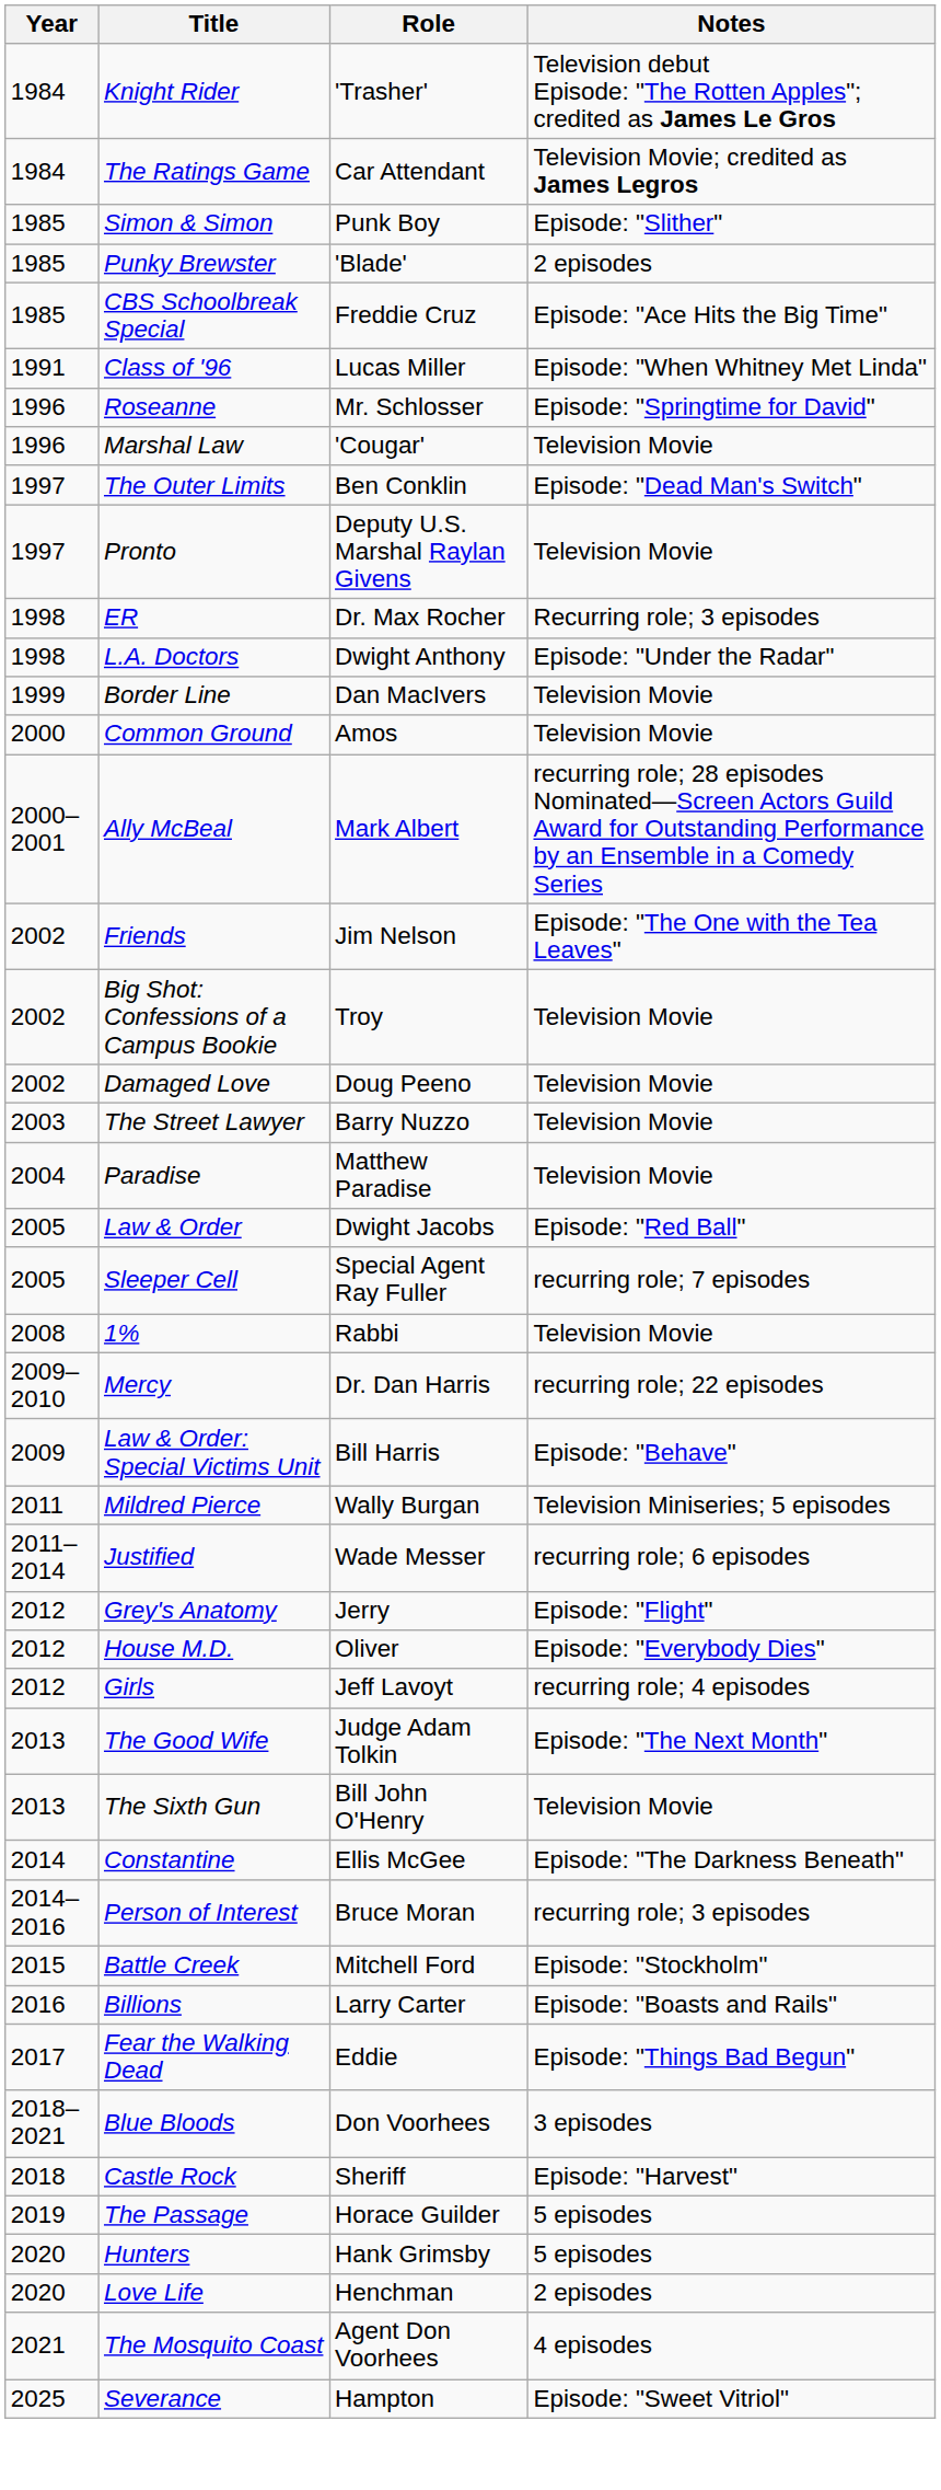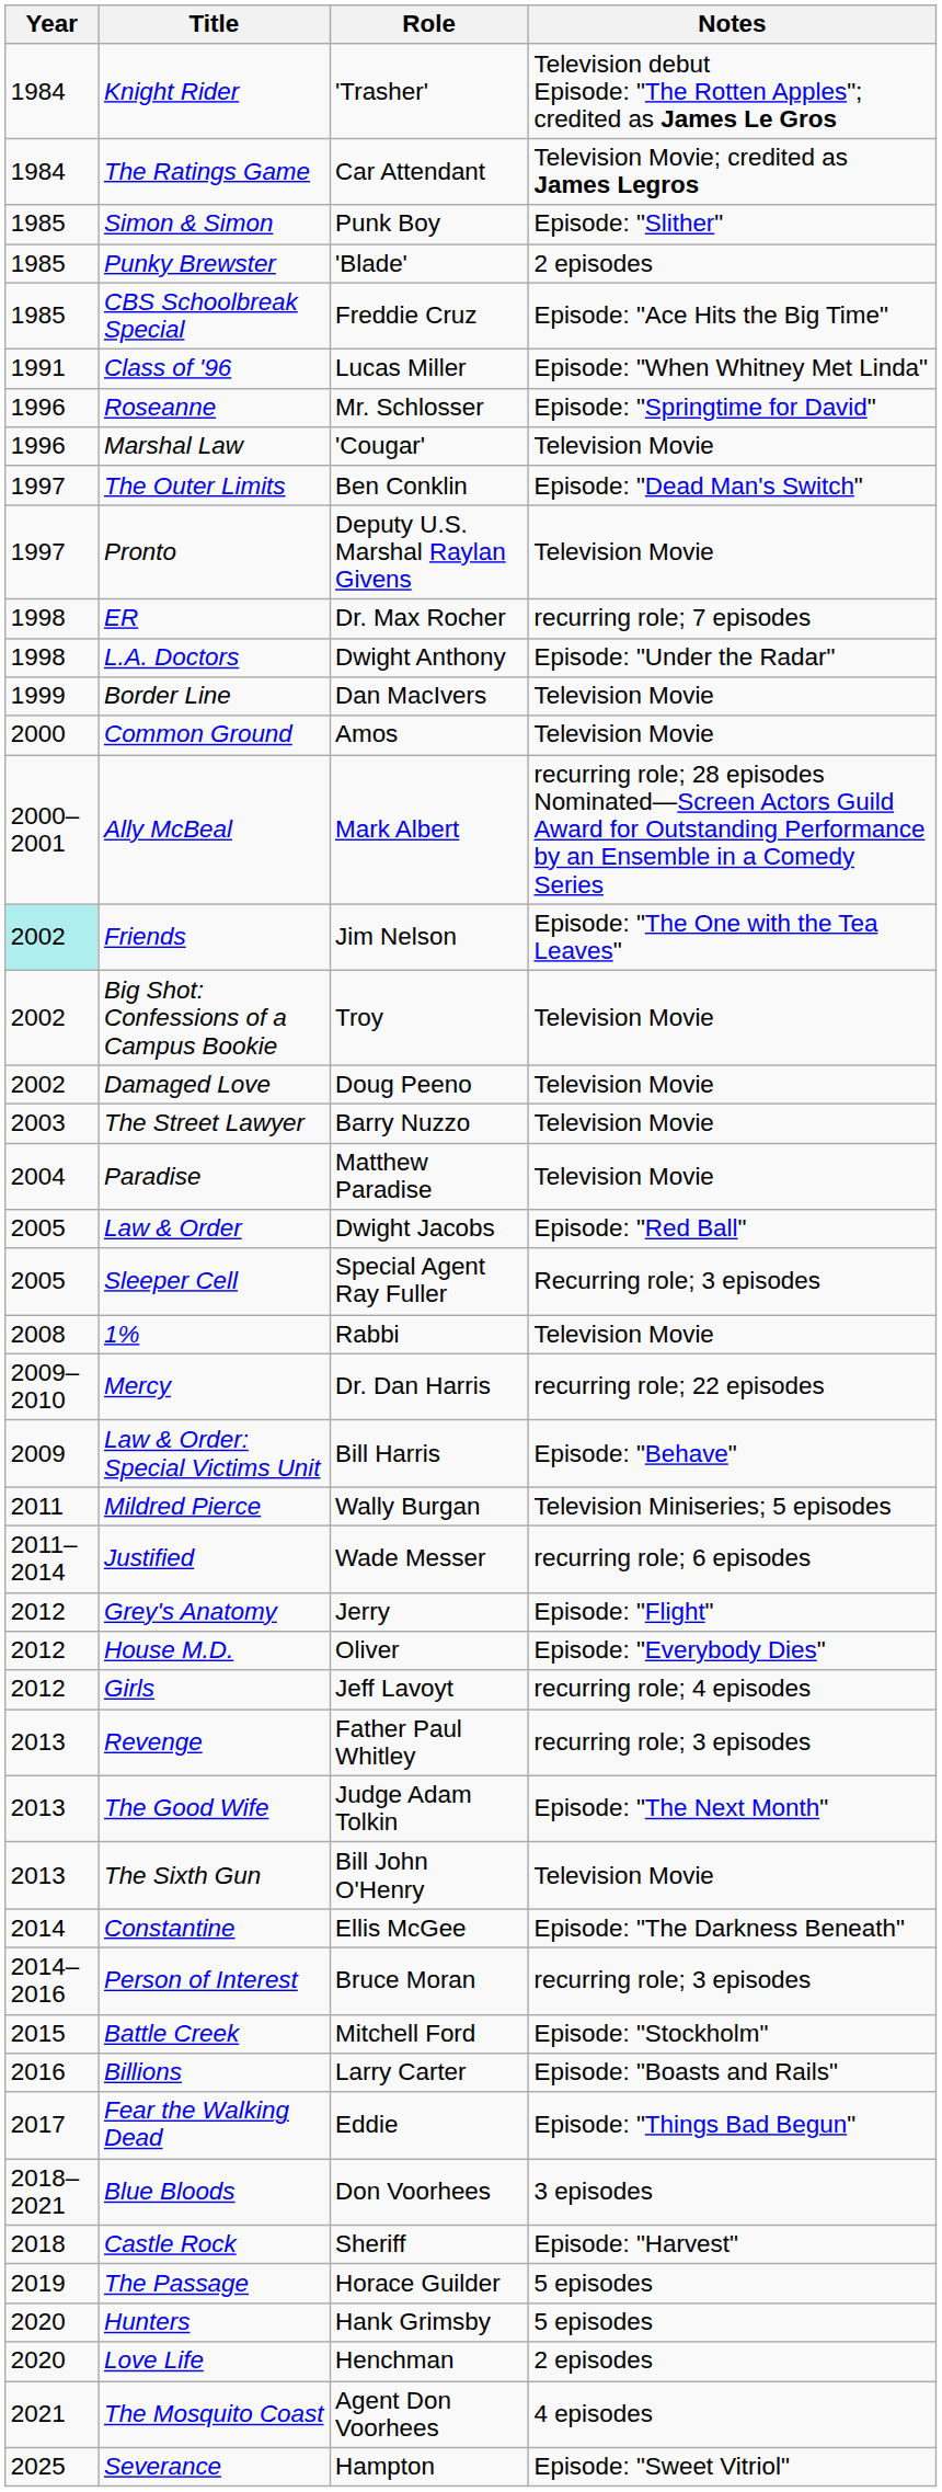 <table class="wikitable">
 <tr>
 <th>Year</th>
 <th>Title</th>
 <th>Role</th>
 <th>Notes</th>
 </tr>
 <tr>
 <td>1984</td>
 <td><em><a href='#'>Knight Rider</a></em></td>
 <td>'Trasher'</td>
 <td>Television debut<br>Episode: "<a href='#'>The Rotten Apples</a>"; credited as <strong>James Le Gros</strong></td>
 </tr>
 <tr>
 <td>1984</td>
 <td><em><a href='#'>The Ratings Game</a></em></td>
 <td>Car Attendant</td>
 <td>Television Movie; credited as <strong>James Legros</strong></td>
 </tr>
 <tr>
 <td>1985</td>
 <td><em><a href='#'>Simon & Simon</a></em></td>
 <td>Punk Boy</td>
 <td>Episode: "<a href='#'>Slither</a>"</td>
 </tr>
 <tr>
 <td>1985</td>
 <td><em><a href='#'>Punky Brewster</a></em></td>
 <td>'Blade'</td>
 <td>2 episodes</td>
 </tr>
 <tr>
 <td>1985</td>
 <td><em><a href='#'>CBS Schoolbreak Special</a></em></td>
 <td>Freddie Cruz</td>
 <td>Episode: "Ace Hits the Big Time"</td>
 </tr>
 <tr>
 <td>1991</td>
 <td><em><a href='#'>Class of '96</a></em></td>
 <td>Lucas Miller</td>
 <td>Episode: "When Whitney Met Linda"</td>
 </tr>
 <tr>
 <td>1996</td>
 <td><em><a href='#'>Roseanne</a></em></td>
 <td>Mr. Schlosser</td>
 <td>Episode: "<a href='#'>Springtime for David</a>"</td>
 </tr>
 <tr>
 <td>1996</td>
 <td><em>Marshal Law</em></td>
 <td>'Cougar'</td>
 <td>Television Movie</td>
 </tr>
 <tr>
 <td>1997</td>
 <td><em><a href='#'>The Outer Limits</a></em></td>
 <td>Ben Conklin</td>
 <td>Episode: "<a href='#'>Dead Man's Switch</a>"</td>
 </tr>
 <tr>
 <td>1997</td>
 <td><em>Pronto</em></td>
 <td>Deputy U.S. Marshal <a href='#'>Raylan Givens</a></td>
 <td>Television Movie</td>
 </tr>
 <tr>
 <td>1998</td>
 <td><em><a href='#'>ER</a></em></td>
 <td>Dr. Max Rocher</td>
-<td>Recurring role; 3 episodes</td>
+<td>recurring role; 7 episodes</td>
 </tr>
 <tr>
 <td>1998</td>
 <td><em><a href='#'>L.A. Doctors</a></em></td>
 <td>Dwight Anthony</td>
 <td>Episode: "Under the Radar"</td>
 </tr>
 <tr>
 <td>1999</td>
 <td><em>Border Line</em></td>
 <td>Dan MacIvers</td>
 <td>Television Movie</td>
 </tr>
 <tr>
 <td>2000</td>
 <td><em><a href='#'>Common Ground</a></em></td>
 <td>Amos</td>
 <td>Television Movie</td>
 </tr>
 <tr>
 <td>2000–2001</td>
 <td><em><a href='#'>Ally McBeal</a></em></td>
 <td><a href='#'>Mark Albert</a></td>
 <td>recurring role; 28 episodes<br>Nominated—<a href='#'>Screen Actors Guild Award for Outstanding Performance by an Ensemble in a Comedy Series</a></td>
 </tr>
 <tr>
-<td>2002</td>
+<td style="background: paleturquoise;">2002</td>
 <td><em><a href='#'>Friends</a></em></td>
 <td>Jim Nelson</td>
 <td>Episode: "<a href='#'>The One with the Tea Leaves</a>"</td>
 </tr>
 <tr>
 <td>2002</td>
 <td><em>Big Shot: Confessions of a Campus Bookie</em></td>
 <td>Troy</td>
 <td>Television Movie</td>
 </tr>
 <tr>
 <td>2002</td>
 <td><em>Damaged Love</em></td>
 <td>Doug Peeno</td>
 <td>Television Movie</td>
 </tr>
 <tr>
 <td>2003</td>
 <td><em>The Street Lawyer</em></td>
 <td>Barry Nuzzo</td>
 <td>Television Movie</td>
 </tr>
 <tr>
 <td>2004</td>
 <td><em>Paradise</em></td>
 <td>Matthew Paradise</td>
 <td>Television Movie</td>
 </tr>
 <tr>
 <td>2005</td>
 <td><em><a href='#'>Law & Order</a></em></td>
 <td>Dwight Jacobs</td>
 <td>Episode: "<a href='#'>Red Ball</a>"</td>
 </tr>
 <tr>
 <td>2005</td>
 <td><em><a href='#'>Sleeper Cell</a></em></td>
 <td>Special Agent Ray Fuller</td>
-<td>recurring role; 7 episodes</td>
+<td>Recurring role; 3 episodes</td>
 </tr>
 <tr>
 <td>2008</td>
 <td><em><a href='#'>1%</a></em></td>
 <td>Rabbi</td>
 <td>Television Movie</td>
 </tr>
 <tr>
 <td>2009–2010</td>
 <td><em><a href='#'>Mercy</a></em></td>
 <td>Dr. Dan Harris</td>
 <td>recurring role; 22 episodes</td>
 </tr>
 <tr>
 <td>2009</td>
 <td><em><a href='#'>Law & Order: Special Victims Unit</a></em></td>
 <td>Bill Harris</td>
 <td>Episode: "<a href='#'>Behave</a>"</td>
 </tr>
 <tr>
 <td>2011</td>
 <td><em><a href='#'>Mildred Pierce</a></em></td>
 <td>Wally Burgan</td>
 <td>Television Miniseries; 5 episodes</td>
 </tr>
 <tr>
 <td>2011–2014</td>
 <td><em><a href='#'>Justified</a></em></td>
 <td>Wade Messer</td>
 <td>recurring role; 6 episodes</td>
 </tr>
 <tr>
 <td>2012</td>
 <td><em><a href='#'>Grey's Anatomy</a></em></td>
 <td>Jerry</td>
 <td>Episode: "<a href='#'>Flight</a>"</td>
 </tr>
 <tr>
 <td>2012</td>
 <td><em><a href='#'>House M.D.</a></em></td>
 <td>Oliver</td>
 <td>Episode: "<a href='#'>Everybody Dies</a>"</td>
 </tr>
 <tr>
 <td>2012</td>
 <td><em><a href='#'>Girls</a></em></td>
 <td>Jeff Lavoyt</td>
 <td>recurring role; 4 episodes</td>
+</tr>
+<tr>
+<td>2013</td>
+<td><em><a href='#'>Revenge</a></em></td>
+<td>Father Paul Whitley</td>
+<td>recurring role; 3 episodes</td>
 </tr>
 <tr>
 <td>2013</td>
 <td><em><a href='#'>The Good Wife</a></em></td>
 <td>Judge Adam Tolkin</td>
 <td>Episode: "<a href='#'>The Next Month</a>"</td>
 </tr>
 <tr>
 <td>2013</td>
 <td><em>The Sixth Gun</em></td>
 <td>Bill John O'Henry</td>
 <td>Television Movie</td>
 </tr>
 <tr>
 <td>2014</td>
 <td><em><a href='#'>Constantine</a></em></td>
 <td>Ellis McGee</td>
 <td>Episode: "The Darkness Beneath"</td>
 </tr>
 <tr>
 <td>2014–2016</td>
 <td><em><a href='#'>Person of Interest</a></em></td>
 <td>Bruce Moran</td>
 <td>recurring role; 3 episodes</td>
 </tr>
 <tr>
 <td>2015</td>
 <td><em><a href='#'>Battle Creek</a></em></td>
 <td>Mitchell Ford</td>
 <td>Episode: "Stockholm"</td>
 </tr>
 <tr>
 <td>2016</td>
 <td><em><a href='#'>Billions</a></em></td>
 <td>Larry Carter</td>
 <td>Episode: "Boasts and Rails"</td>
 </tr>
 <tr>
 <td>2017</td>
 <td><em><a href='#'>Fear the Walking Dead</a></em></td>
 <td>Eddie</td>
 <td>Episode: "<a href='#'>Things Bad Begun</a>"</td>
 </tr>
 <tr>
 <td>2018–2021</td>
 <td><em><a href='#'>Blue Bloods</a></em></td>
 <td>Don Voorhees</td>
 <td>3 episodes</td>
 </tr>
 <tr>
 <td>2018</td>
 <td><em><a href='#'>Castle Rock</a></em></td>
 <td>Sheriff</td>
 <td>Episode: "Harvest"</td>
 </tr>
 <tr>
 <td>2019</td>
 <td><em><a href='#'>The Passage</a></em></td>
 <td>Horace Guilder</td>
 <td>5 episodes</td>
 </tr>
 <tr>
 <td>2020</td>
 <td><em><a href='#'>Hunters</a></em></td>
 <td>Hank Grimsby</td>
 <td>5 episodes</td>
 </tr>
 <tr>
 <td>2020</td>
 <td><em><a href='#'>Love Life</a></em></td>
 <td>Henchman</td>
 <td>2 episodes</td>
 </tr>
 <tr>
 <td>2021</td>
 <td><em><a href='#'>The Mosquito Coast</a></em></td>
 <td>Agent Don Voorhees</td>
 <td>4 episodes</td>
 </tr>
 <tr>
 <td>2025</td>
 <td><em><a href='#'>Severance</a></em></td>
 <td>Hampton</td>
 <td>Episode: "Sweet Vitriol"</td>
 </tr>
 </table>
